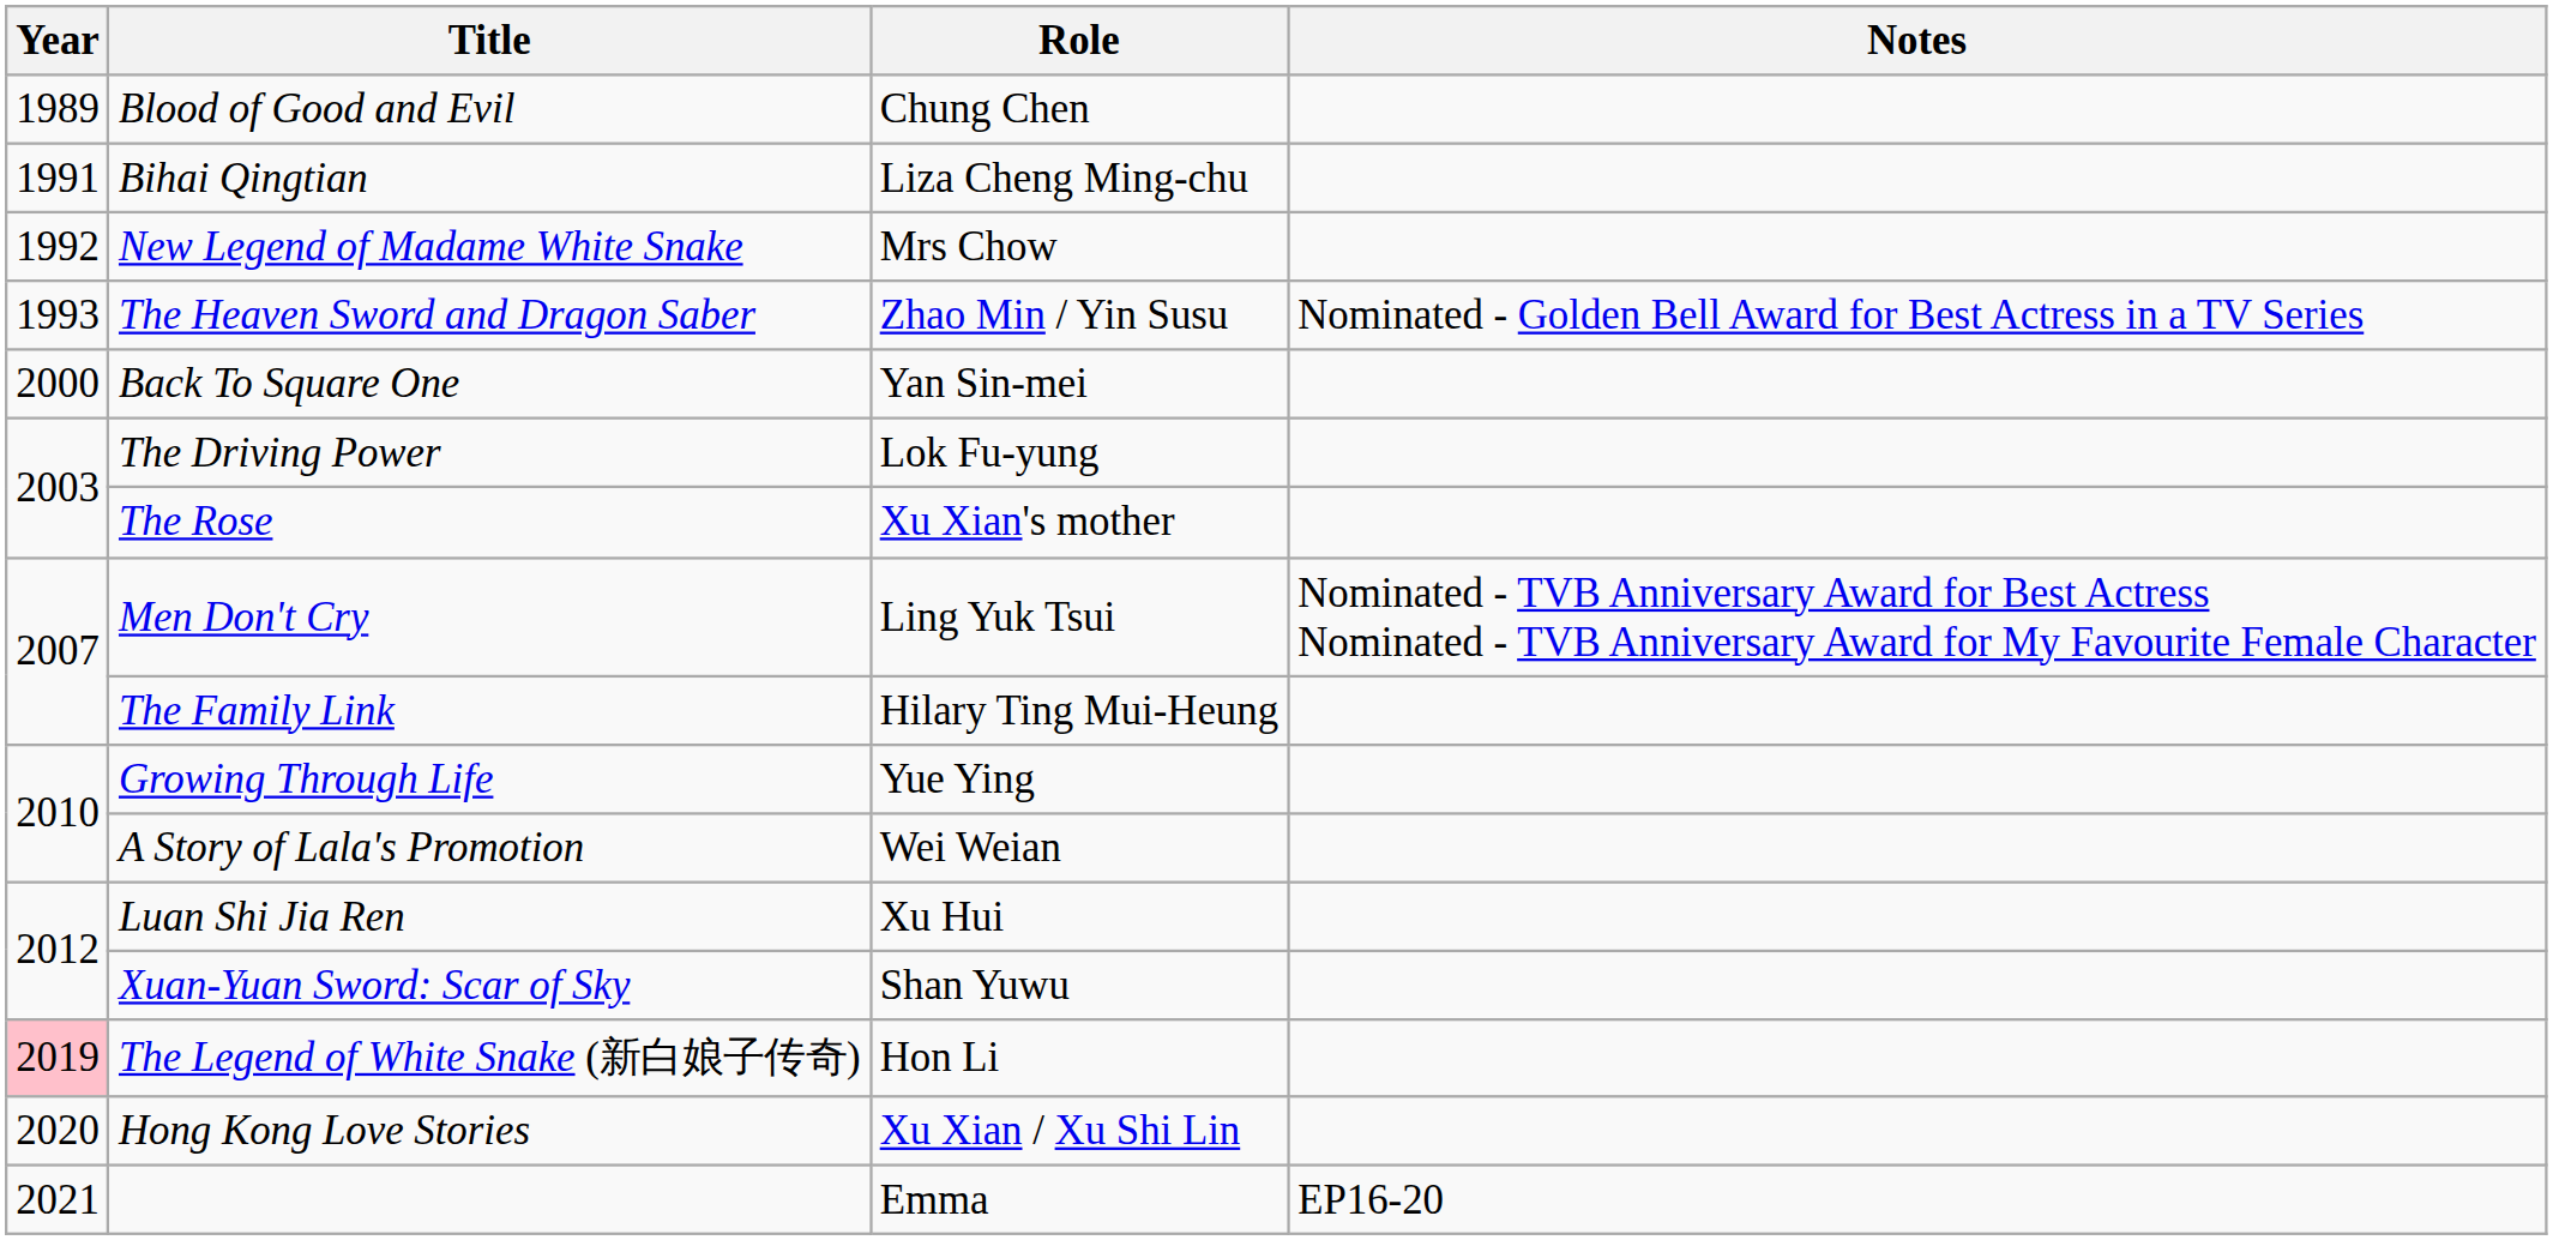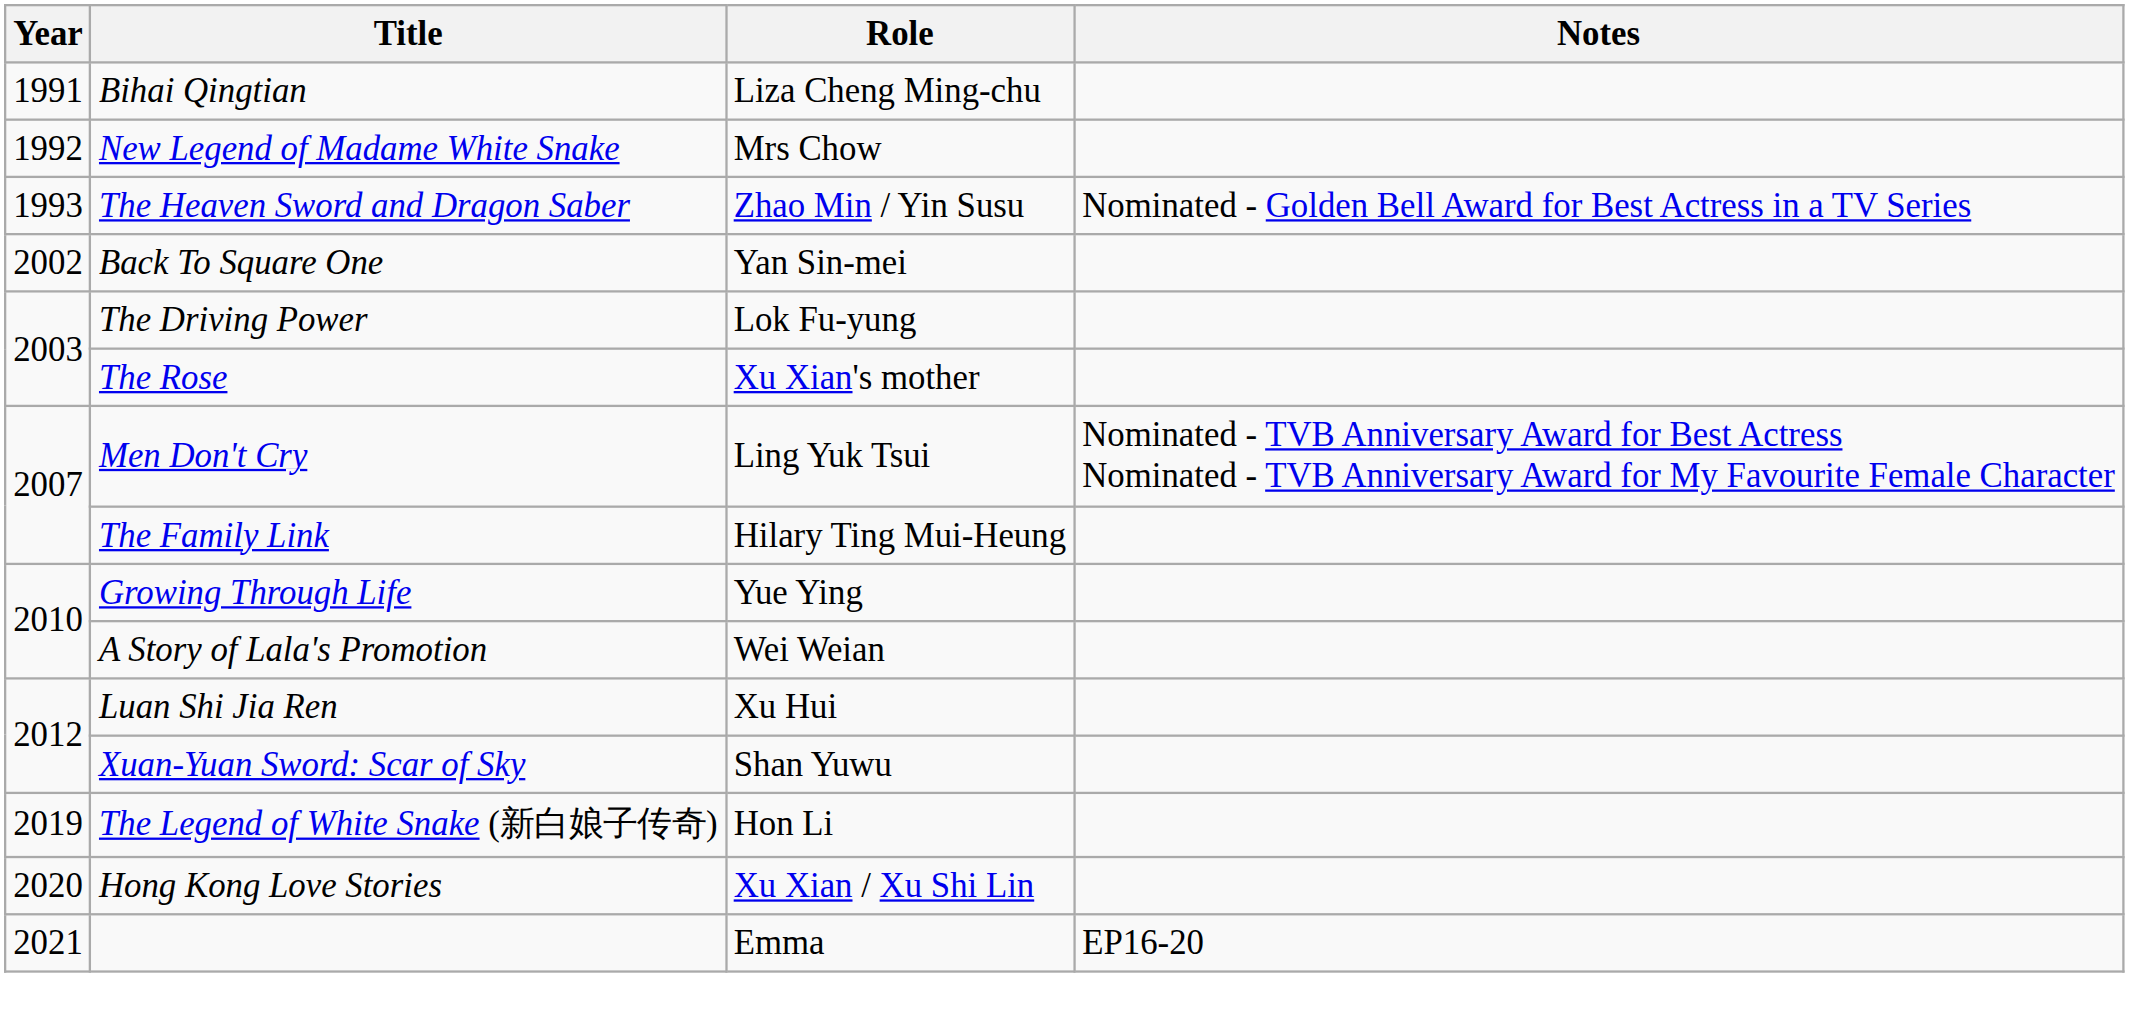 <table class="wikitable" style="font-size: 95%;">
 <tr>
 <th>Year</th>
 <th>Title</th>
 <th>Role</th>
 <th>Notes</th>
-</tr>
-<tr>
-<td>1989</td>
-<td><em>Blood of Good and Evil</em></td>
-<td>Chung Chen</td>
-<td></td>
 </tr>
 <tr>
 <td>1991</td>
 <td><em>Bihai Qingtian</em></td>
 <td>Liza Cheng Ming-chu</td>
 <td></td>
 </tr>
 <tr>
 <td>1992</td>
 <td><em><a href='#'>New Legend of Madame White Snake</a></em></td>
 <td>Mrs Chow</td>
 <td></td>
 </tr>
 <tr>
 <td>1993</td>
 <td><em><a href='#'>The Heaven Sword and Dragon Saber</a></em></td>
 <td><a href='#'>Zhao Min</a> / Yin Susu</td>
 <td>Nominated - <a href='#'>Golden Bell Award for Best Actress in a TV Series</a></td>
 </tr>
 <tr>
-<td>2000</td>
+<td>2002</td>
 <td><em>Back To Square One</em></td>
 <td>Yan Sin-mei</td>
 <td></td>
 </tr>
 <tr>
 <td rowspan="2">2003</td>
 <td><em>The Driving Power</em></td>
 <td>Lok Fu-yung</td>
 <td></td>
 </tr>
 <tr>
 <td><em><a href='#'>The Rose</a></em></td>
 <td><a href='#'>Xu Xian</a>'s mother</td>
 <td></td>
 </tr>
 <tr>
 <td rowspan="2">2007</td>
 <td><em><a href='#'>Men Don't Cry</a></em></td>
 <td>Ling Yuk Tsui</td>
 <td>Nominated - <a href='#'>TVB Anniversary Award for Best Actress</a><br>Nominated - <a href='#'>TVB Anniversary Award for My Favourite Female Character</a></td>
 </tr>
 <tr>
 <td><em><a href='#'>The Family Link</a></em></td>
 <td>Hilary Ting Mui-Heung</td>
 <td></td>
 </tr>
 <tr>
 <td rowspan="2">2010</td>
 <td><em><a href='#'>Growing Through Life</a></em></td>
 <td>Yue Ying</td>
 <td></td>
 </tr>
 <tr>
 <td><em>A Story of Lala's Promotion</em></td>
 <td>Wei Weian</td>
 <td></td>
 </tr>
 <tr>
 <td rowspan="2">2012</td>
 <td><em>Luan Shi Jia Ren</em></td>
 <td>Xu Hui</td>
 <td></td>
 </tr>
 <tr>
 <td><em><a href='#'>Xuan-Yuan Sword: Scar of Sky</a></em></td>
 <td>Shan Yuwu</td>
 <td></td>
 </tr>
 <tr>
-<td style="background: pink;">2019</td>
+<td>2019</td>
 <td><em><a href='#'>The Legend of White Snake</a></em> (新白娘子传奇)</td>
 <td>Hon Li</td>
 </tr>
 <tr>
 <td>2020</td>
 <td><em>Hong Kong Love Stories</em></td>
 <td><a href='#'>Xu Xian</a> / <a href='#'>Xu Shi Lin</a></td>
 <td></td>
 </tr>
 <tr>
 <td>2021</td>
 <td><em></em></td>
 <td>Emma</td>
 <td>EP16-20</td>
 </tr>
 </table>
